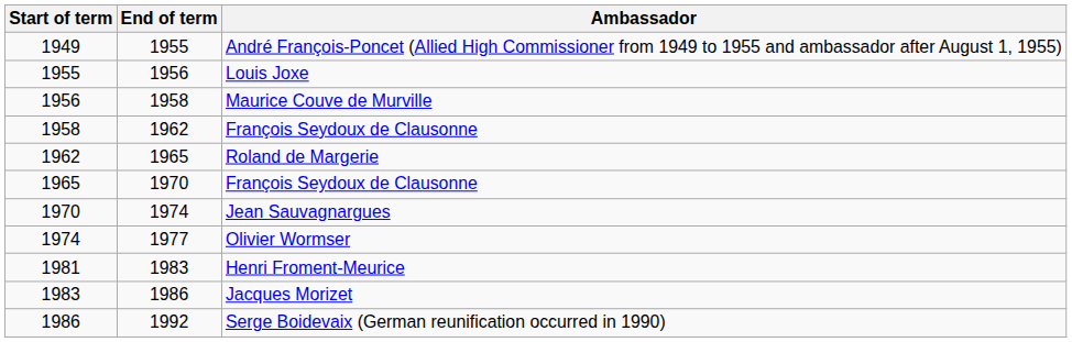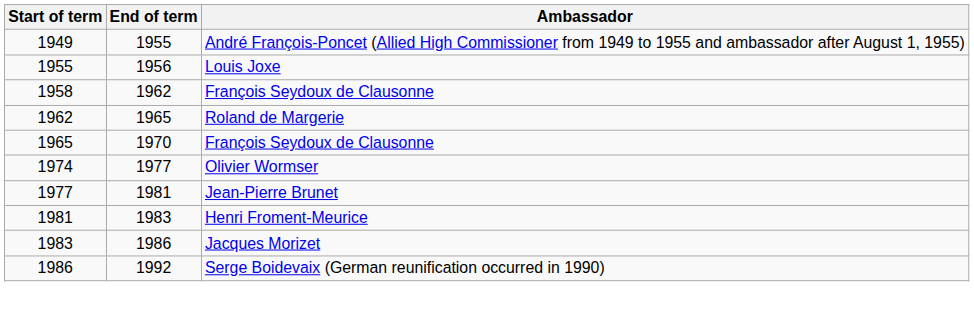 <table class="wikitable">
 <tr>
 <th>Start of term</th>
 <th>End of term</th>
 <th>Ambassador</th>
 </tr>
 <tr>
 <td align="center">1949</td>
 <td align="center">1955</td>
 <td><a href='#'>André François-Poncet</a> (<a href='#'>Allied High Commissioner</a> from 1949 to 1955 and ambassador after August 1, 1955)</td>
 </tr>
 <tr>
 <td align="center">1955</td>
 <td align="center">1956</td>
 <td><a href='#'>Louis Joxe</a></td>
 </tr>
 <tr>
-<td align="center">1956</td>
-<td align="center">1958</td>
-<td><a href='#'>Maurice Couve de Murville</a></td>
-</tr>
-<tr>
 <td align="center">1958</td>
 <td align="center">1962</td>
 <td><a href='#'>François Seydoux de Clausonne</a></td>
 </tr>
 <tr>
 <td align="center">1962</td>
 <td align="center">1965</td>
 <td><a href='#'>Roland de Margerie</a></td>
 </tr>
 <tr>
 <td align="center">1965</td>
 <td align="center">1970</td>
 <td><a href='#'>François Seydoux de Clausonne</a></td>
 </tr>
 <tr>
-<td align="center">1970</td>
-<td align="center">1974</td>
-<td><a href='#'>Jean Sauvagnargues</a></td>
-</tr>
-<tr>
 <td align="center">1974</td>
 <td align="center">1977</td>
 <td><a href='#'>Olivier Wormser</a></td>
+</tr>
+<tr>
+<td align="center">1977</td>
+<td align="center">1981</td>
+<td><a href='#'>Jean-Pierre Brunet</a></td>
 </tr>
 <tr>
 <td align="center">1981</td>
 <td align="center">1983</td>
 <td><a href='#'>Henri Froment-Meurice</a></td>
 </tr>
 <tr>
 <td align="center">1983</td>
 <td align="center">1986</td>
 <td><a href='#'>Jacques Morizet</a></td>
 </tr>
 <tr>
 <td align="center">1986</td>
 <td align="center">1992</td>
 <td><a href='#'>Serge Boidevaix</a> (German reunification occurred in 1990)</td>
 </tr>
 </table>
